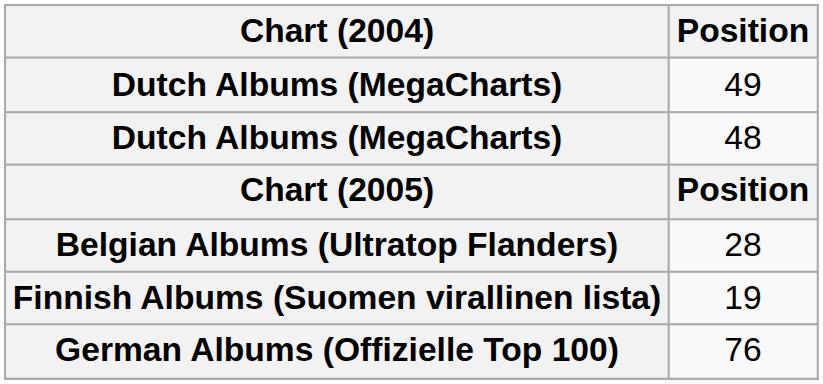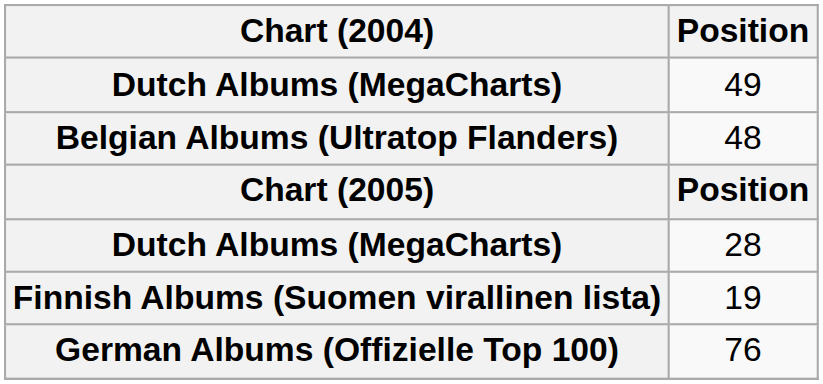 <table class="wikitable plainrowheaders sortable" style="text-align:left;" border="1">
 <tr>
 <th scope="col">Chart (2004)</th>
 <th scope="col">Position</th>
 </tr>
 <tr>
 <th scope="row">Dutch Albums (MegaCharts)</th>
 <td align="center">49</td>
 </tr>
 <tr>
-<th scope="row">Dutch Albums (MegaCharts)</th>
+<th scope="row">Belgian Albums (Ultratop Flanders)</th>
 <td align="center">48</td>
 </tr>
 <tr>
 <th scope="col">Chart (2005)</th>
 <th scope="col">Position</th>
 </tr>
 <tr>
-<th scope="row">Belgian Albums (Ultratop Flanders)</th>
+<th scope="row">Dutch Albums (MegaCharts)</th>
 <td align="center">28</td>
 </tr>
 <tr>
 <th scope="row">Finnish Albums (Suomen virallinen lista)</th>
 <td align="center">19</td>
 </tr>
 <tr>
 <th scope="row">German Albums (Offizielle Top 100)</th>
 <td style="text-align:center;">76</td>
 </tr>
 <tr>
 </tr>
 </table>
